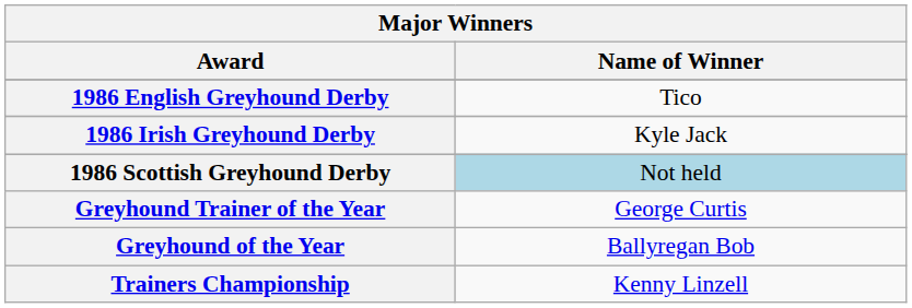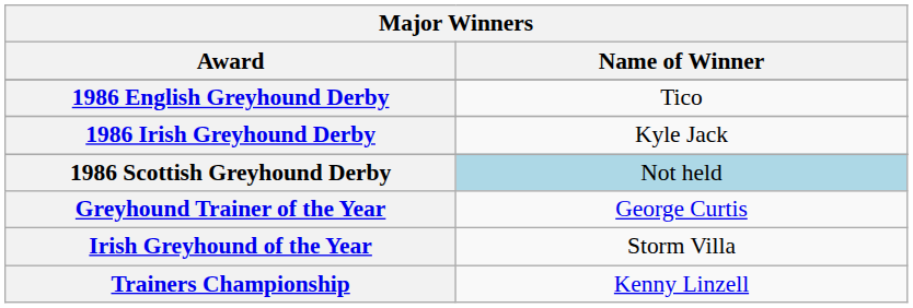 <table class="wikitable">
 <tr>
 <th colspan="2">Major Winners</th>
 </tr>
 <tr>
 <th width=300>Award</th>
 <th width=300>Name of Winner</th>
 </tr>
 <tr>
 </tr>
 <tr align=center>
 <th><a href='#'>1986 English Greyhound Derby</a></th>
 <td>Tico  </td>
 </tr>
 <tr>
 </tr>
 <tr align=center>
 <th><a href='#'>1986 Irish Greyhound Derby</a></th>
 <td>Kyle Jack </td>
 </tr>
 <tr>
 </tr>
 <tr align=center>
 <th>1986 Scottish Greyhound Derby</th>
 <td style="background: lightblue;">Not held </td>
 </tr>
 <tr align=center>
 <th><a href='#'>Greyhound Trainer of the Year</a></th>
 <td><a href='#'>George Curtis</a></td>
 </tr>
 <tr align=center>
-<th><a href='#'>Greyhound of the Year</a></th>
-<td><a href='#'>Ballyregan Bob</a></td>
+<th><a href='#'>Irish Greyhound of the Year</a></th>
+<td>Storm Villa</td>
 </tr>
 <tr align=center>
 <th><a href='#'>Trainers Championship</a></th>
 <td><a href='#'>Kenny Linzell</a></td>
 </tr>
 </table>
